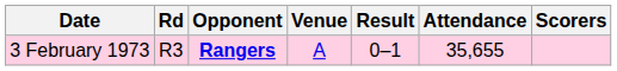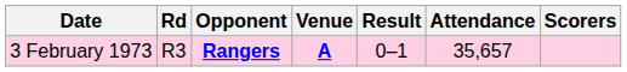 <table class="wikitable sortable" style="font-size:95%; text-align:center">
 <tr>
 <th>Date</th>
 <th>Rd</th>
 <th>Opponent</th>
 <th>Venue</th>
 <th>Result</th>
 <th>Attendance</th>
 <th>Scorers</th>
 </tr>
 <tr bgcolor = "#ffd0e3">
 <td>3 February 1973</td>
 <td>R3</td>
 <td><strong><a href='#'>Rangers</a></strong></td>
-<td><a href='#'>A</a></td>
+<td><strong><a href='#'>A</a></strong></td>
 <td>0–1</td>
-<td>35,655</td>
+<td>35,657</td>
 <td></td>
 </tr>
 </table>
